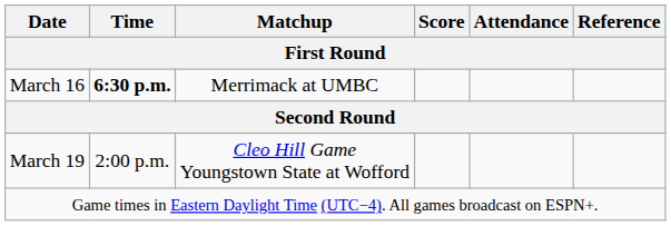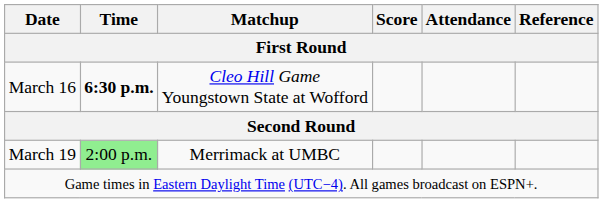 <table class="wikitable" style="font-size: 95%;text-align:center">
 <tr>
 <th>Date</th>
 <th>Time</th>
 <th>Matchup</th>
 <th>Score</th>
 <th>Attendance</th>
 <th>Reference</th>
 </tr>
 <tr>
 <th colspan="6">First Round</th>
 </tr>
 <tr>
 <td rowspan="1">March 16</td>
 <td><strong>6:30 p.m.</strong></td>
-<td>Merrimack at UMBC</td>
+<td><em><a href='#'>Cleo Hill</a> Game</em><br>Youngstown State at Wofford</td>
 <td></td>
 <td></td>
 <td></td>
 </tr>
 <tr>
 <th colspan="6">Second Round</th>
 </tr>
 <tr>
 <td rowspan="1">March 19</td>
-<td>2:00 p.m.</td>
-<td><em><a href='#'>Cleo Hill</a> Game</em><br>Youngstown State at Wofford</td>
+<td style="background: lightgreen;">2:00 p.m.</td>
+<td>Merrimack at UMBC</td>
 <td></td>
 <td></td>
 <td></td>
 </tr>
 <tr>
 <td colspan="6"><small>Game times in <a href='#'>Eastern Daylight Time</a> <a href='#'>(UTC−4)</a>. All games broadcast on ESPN+.</small></td>
 </tr>
 </table>
